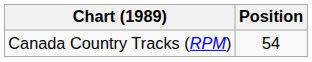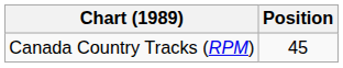 <table class="wikitable sortable">
 <tr>
 <th scope="col">Chart (1989)</th>
 <th scope="col">Position</th>
 </tr>
 <tr>
 <td>Canada Country Tracks (<em><a href='#'>RPM</a></em>)</td>
-<td style="text-align:center;">54</td>
+<td style="text-align:center;">45</td>
 </tr>
 </table>
